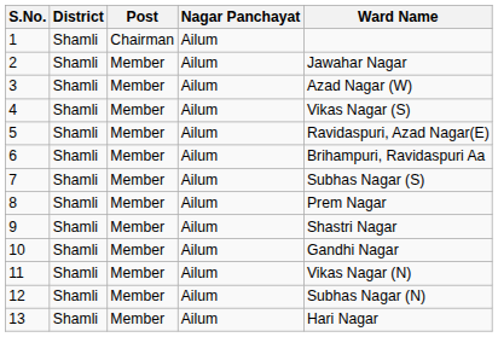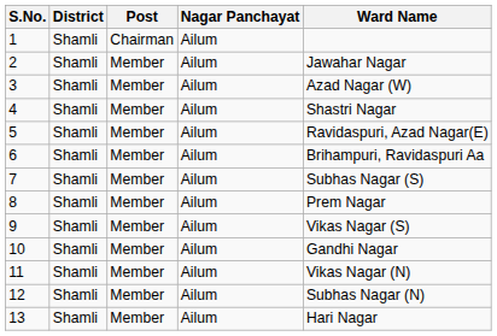 <table class="wikitable">
 <tr>
 <th>S.No.</th>
 <th>District</th>
 <th>Post</th>
 <th>Nagar Panchayat</th>
 <th>Ward Name</th>
 </tr>
 <tr>
 <td>1</td>
 <td>Shamli</td>
 <td>Chairman</td>
 <td>Ailum</td>
 <td></td>
 </tr>
 <tr>
 <td>2</td>
 <td>Shamli</td>
 <td>Member</td>
 <td>Ailum</td>
 <td>Jawahar Nagar</td>
 </tr>
 <tr>
 <td>3</td>
 <td>Shamli</td>
 <td>Member</td>
 <td>Ailum</td>
 <td>Azad Nagar (W)</td>
 </tr>
 <tr>
 <td>4</td>
 <td>Shamli</td>
 <td>Member</td>
 <td>Ailum</td>
-<td>Vikas Nagar (S)</td>
+<td>Shastri Nagar</td>
 </tr>
 <tr>
 <td>5</td>
 <td>Shamli</td>
 <td>Member</td>
 <td>Ailum</td>
 <td>Ravidaspuri, Azad Nagar(E)</td>
 </tr>
 <tr>
 <td>6</td>
 <td>Shamli</td>
 <td>Member</td>
 <td>Ailum</td>
 <td>Brihampuri, Ravidaspuri Aa</td>
 </tr>
 <tr>
 <td>7</td>
 <td>Shamli</td>
 <td>Member</td>
 <td>Ailum</td>
 <td>Subhas Nagar (S)</td>
 </tr>
 <tr>
 <td>8</td>
 <td>Shamli</td>
 <td>Member</td>
 <td>Ailum</td>
 <td>Prem Nagar</td>
 </tr>
 <tr>
 <td>9</td>
 <td>Shamli</td>
 <td>Member</td>
 <td>Ailum</td>
-<td>Shastri Nagar</td>
+<td>Vikas Nagar (S)</td>
 </tr>
 <tr>
 <td>10</td>
 <td>Shamli</td>
 <td>Member</td>
 <td>Ailum</td>
 <td>Gandhi Nagar</td>
 </tr>
 <tr>
 <td>11</td>
 <td>Shamli</td>
 <td>Member</td>
 <td>Ailum</td>
 <td>Vikas Nagar (N)</td>
 </tr>
 <tr>
 <td>12</td>
 <td>Shamli</td>
 <td>Member</td>
 <td>Ailum</td>
 <td>Subhas Nagar (N)</td>
 </tr>
 <tr>
 <td>13</td>
 <td>Shamli</td>
 <td>Member</td>
 <td>Ailum</td>
 <td>Hari Nagar</td>
 </tr>
 </table>
